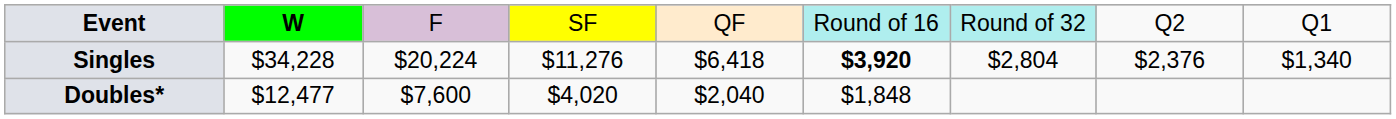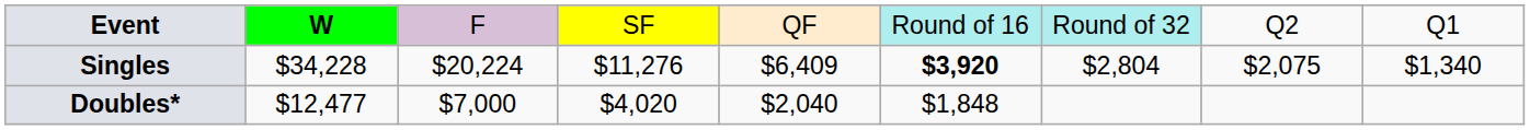 <table class=wikitable style=font-size:90%;text-align:center>
 <tr>
 <td style="width:130px; background:#dfe2e9;"><strong>Event</strong></td>
 <td style="width:80px; background:lime;"><strong>W</strong></td>
 <td style="width:85px; background:thistle;">F</td>
 <td style="width:85px; background:#ff0;">SF</td>
 <td style="width:85px; background:#ffebcd;">QF</td>
 <td style="width:85px; background:#afeeee;">Round of 16</td>
 <td style="width:85px; background:#afeeee;">Round of 32</td>
 <td width=85>Q2</td>
 <td width=85>Q1</td>
 </tr>
 <tr>
 <td style="background:#dfe2e9;"><strong>Singles</strong></td>
 <td>$34,228</td>
 <td>$20,224</td>
 <td>$11,276</td>
-<td>$6,418</td>
+<td>$6,409</td>
 <td><strong>$3,920</strong></td>
 <td>$2,804</td>
-<td>$2,376</td>
+<td>$2,075</td>
 <td>$1,340</td>
 </tr>
 <tr>
 <td style="background:#dfe2e9;"><strong>Doubles*</strong></td>
 <td>$12,477</td>
-<td>$7,600</td>
+<td>$7,000</td>
 <td>$4,020</td>
 <td>$2,040</td>
 <td>$1,848</td>
 <td></td>
 <td></td>
 <td></td>
 </tr>
 </table>
